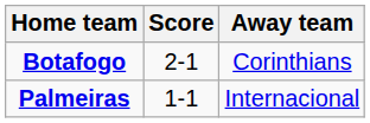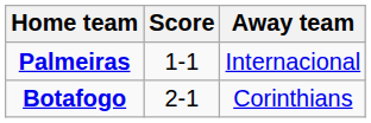 <table class="wikitable" style="text-align: center">
 <tr>
 <th>Home team</th>
 <th>Score</th>
 <th>Away team</th>
 </tr>
 <tr>
+<td><strong><a href='#'>Palmeiras</a></strong></td>
+<td>1-1</td>
+<td><a href='#'>Internacional</a></td>
+</tr>
+<tr>
 <td><strong><a href='#'>Botafogo</a></strong></td>
 <td>2-1</td>
 <td><a href='#'>Corinthians</a></td>
 </tr>
-<tr>
-<td><strong><a href='#'>Palmeiras</a></strong></td>
-<td>1-1</td>
-<td><a href='#'>Internacional</a></td>
-</tr>
 </table>
